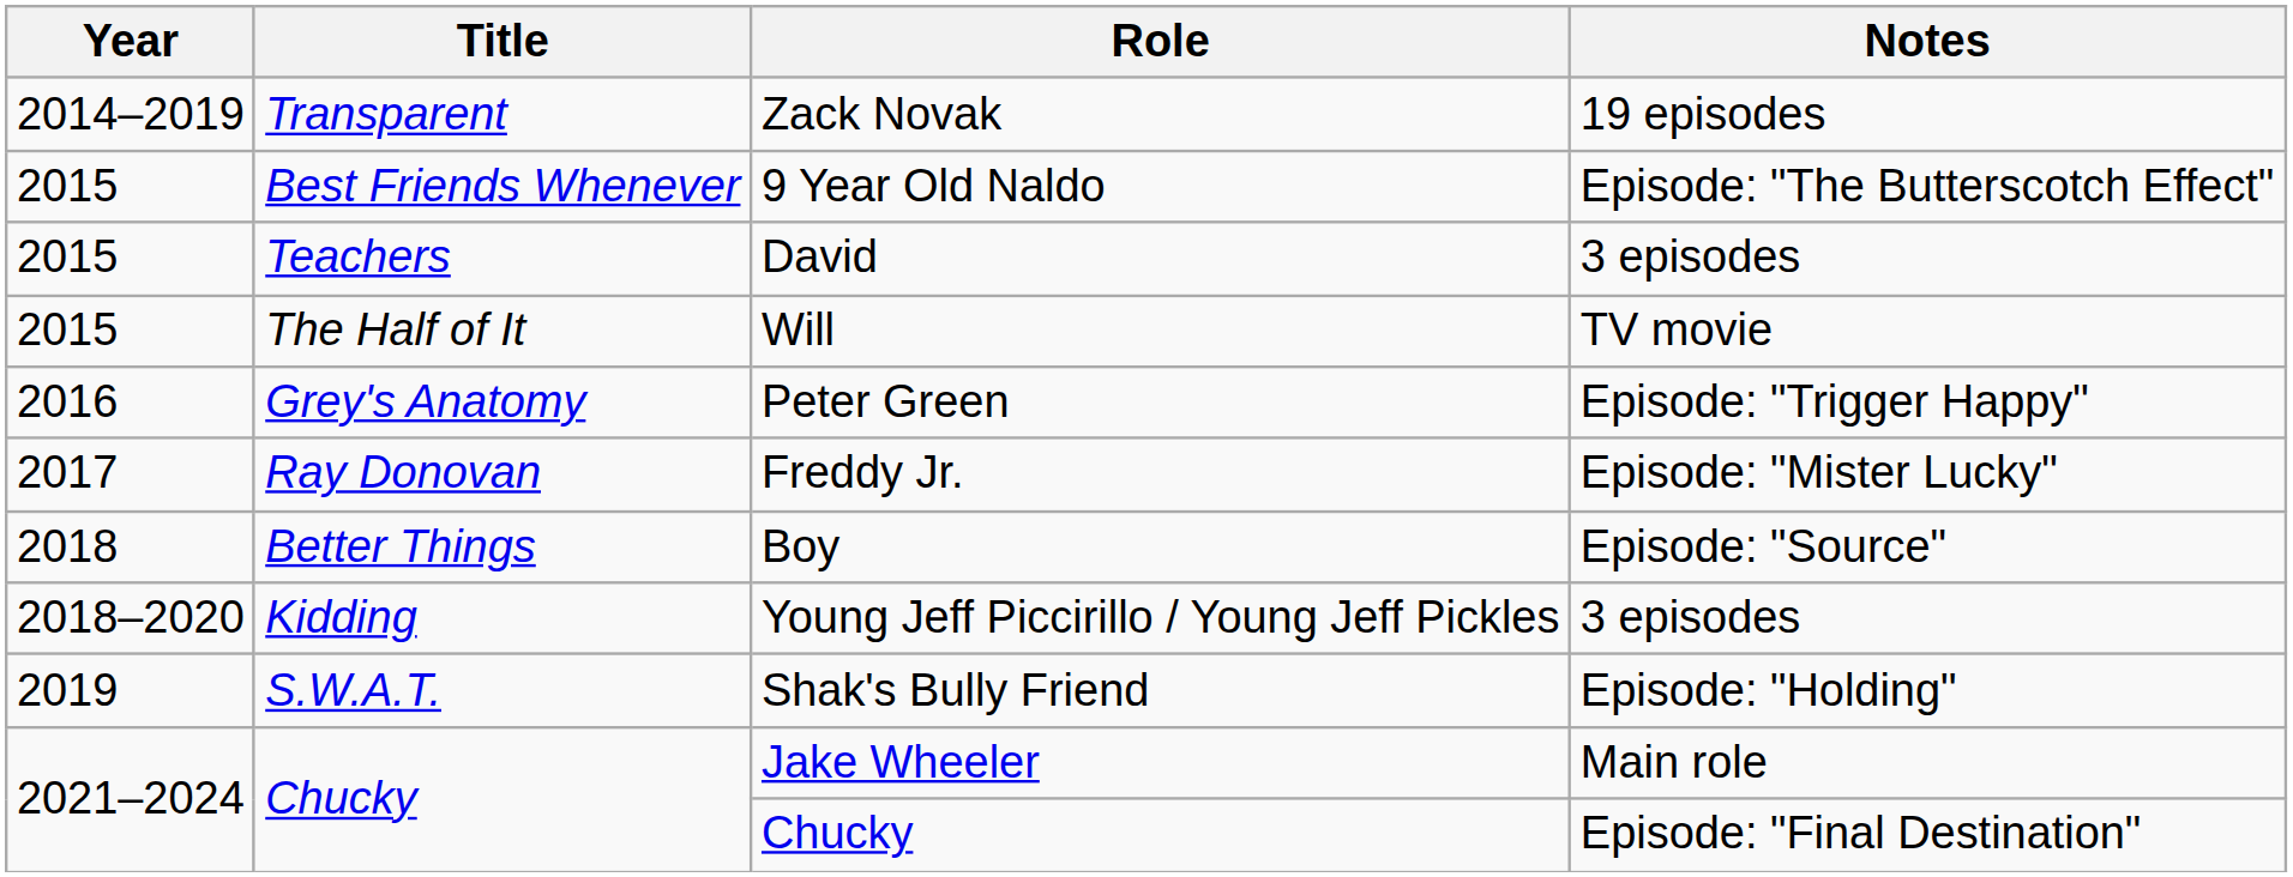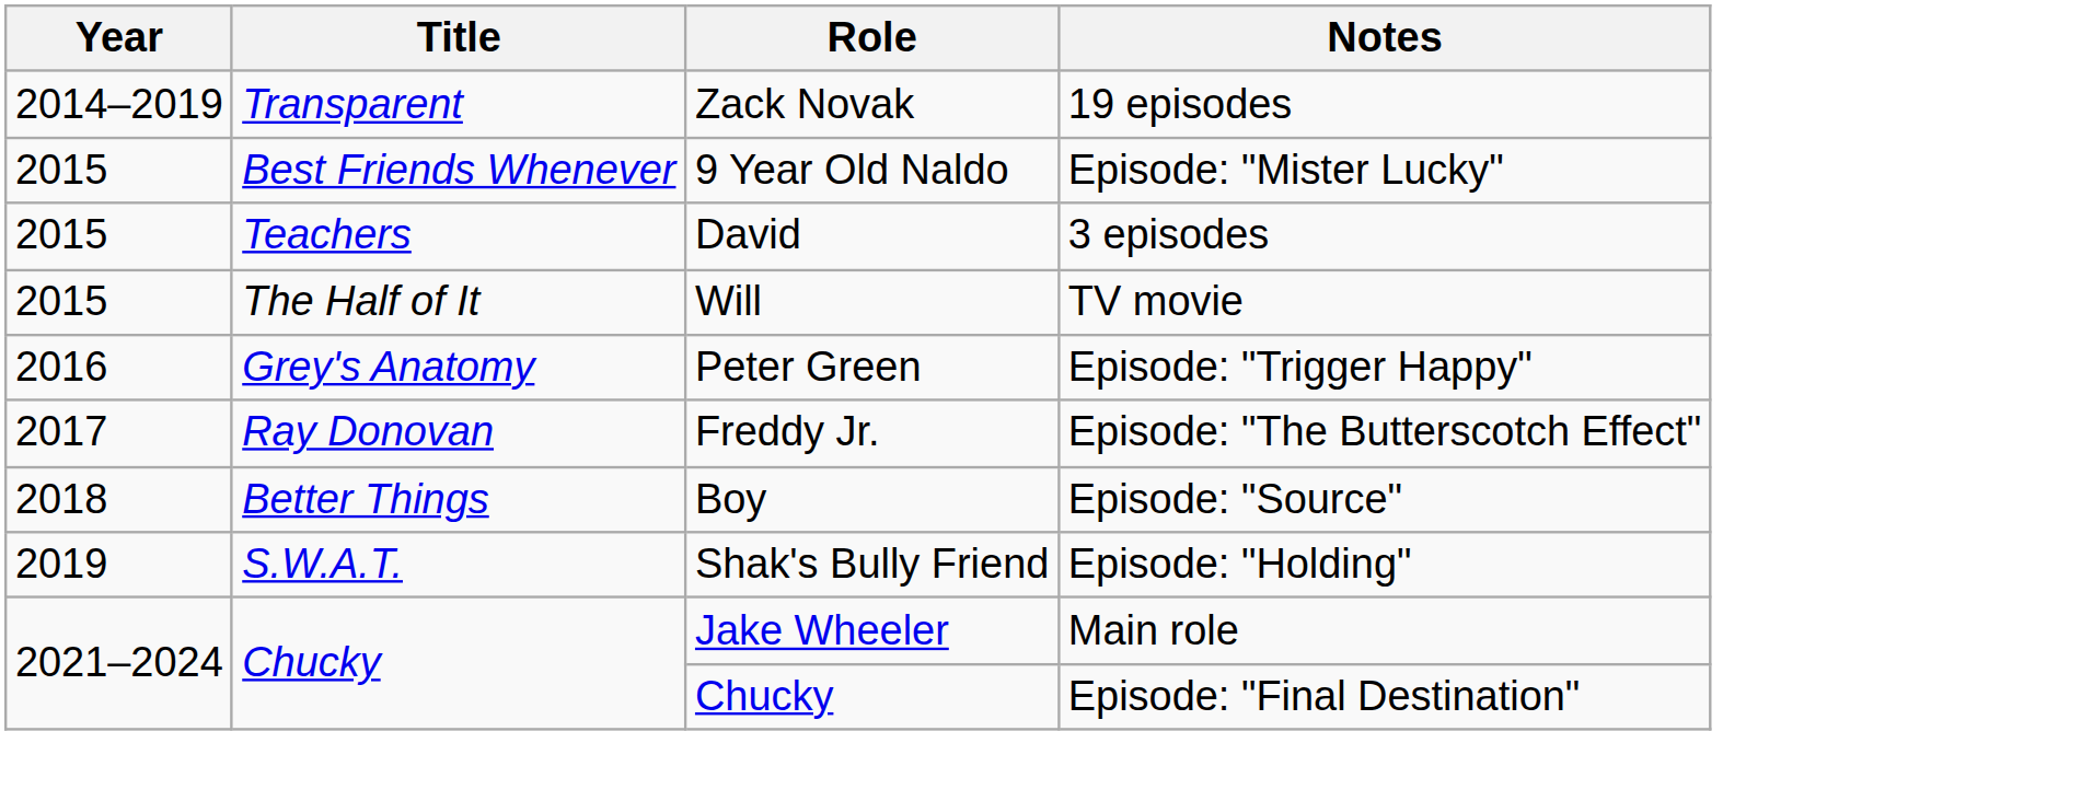 <table class="wikitable sortable">
 <tr>
 <th>Year</th>
 <th>Title</th>
 <th>Role</th>
 <th>Notes</th>
 </tr>
 <tr>
 <td>2014–2019</td>
 <td><em><a href='#'>Transparent</a></em></td>
 <td>Zack Novak</td>
 <td>19 episodes</td>
 </tr>
 <tr>
 <td>2015</td>
 <td><em><a href='#'>Best Friends Whenever</a></em></td>
 <td>9 Year Old Naldo</td>
-<td>Episode: "The Butterscotch Effect"</td>
+<td>Episode: "Mister Lucky"</td>
 </tr>
 <tr>
 <td>2015</td>
 <td><em><a href='#'>Teachers</a></em></td>
 <td>David</td>
 <td>3 episodes</td>
 </tr>
 <tr>
 <td>2015</td>
 <td><em>The Half of It</em></td>
 <td>Will</td>
 <td>TV movie</td>
 </tr>
 <tr>
 <td>2016</td>
 <td><em><a href='#'>Grey's Anatomy</a></em></td>
 <td>Peter Green</td>
 <td>Episode: "Trigger Happy"</td>
 </tr>
 <tr>
 <td>2017</td>
 <td><em><a href='#'>Ray Donovan</a></em></td>
 <td>Freddy Jr.</td>
-<td>Episode: "Mister Lucky"</td>
+<td>Episode: "The Butterscotch Effect"</td>
 </tr>
 <tr>
 <td>2018</td>
 <td><em><a href='#'>Better Things</a></em></td>
 <td>Boy</td>
 <td>Episode: "Source"</td>
-</tr>
-<tr>
-<td>2018–2020</td>
-<td><em><a href='#'>Kidding</a></em></td>
-<td>Young Jeff Piccirillo / Young Jeff Pickles</td>
-<td>3 episodes</td>
 </tr>
 <tr>
 <td>2019</td>
 <td><em><a href='#'>S.W.A.T.</a></em></td>
 <td>Shak's Bully Friend</td>
 <td>Episode: "Holding"</td>
 </tr>
 <tr>
 <td rowspan="2">2021–2024</td>
 <td rowspan="2"><em><a href='#'>Chucky</a></em></td>
 <td><a href='#'>Jake Wheeler</a></td>
 <td>Main role</td>
 </tr>
 <tr>
 <td><a href='#'>Chucky</a></td>
 <td>Episode: "Final Destination"</td>
 </tr>
 </table>
